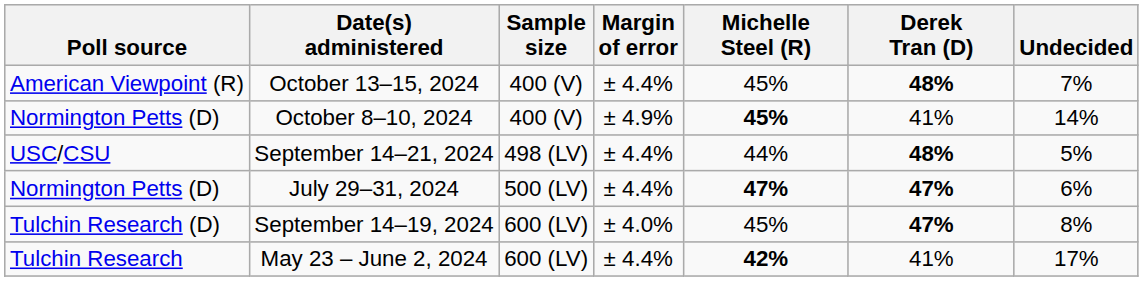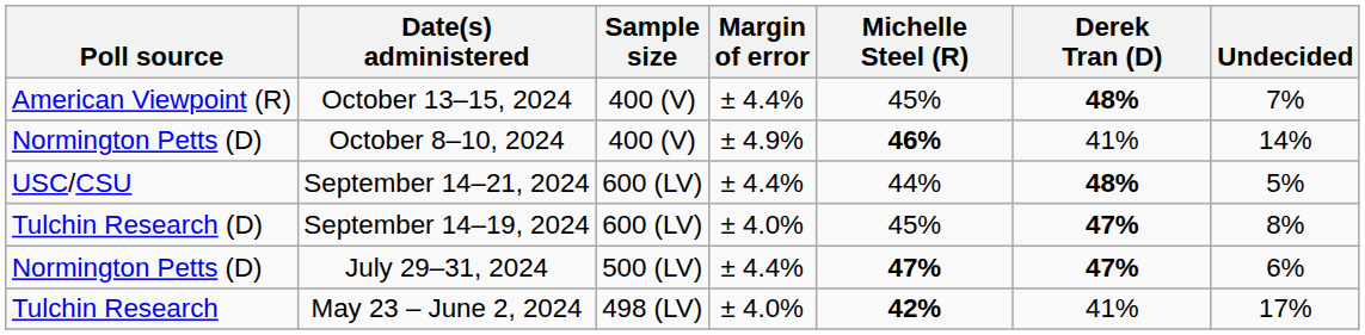 <table class="wikitable" style="font-size:90%;text-align:center;">
 <tr valign=bottom>
 <th>Poll source</th>
 <th>Date(s)<br>administered</th>
 <th>Sample<br>size</th>
 <th>Margin<br>of error</th>
 <th style="width:100px;">Michelle<br>Steel (R)</th>
 <th style="width:100px;">Derek<br>Tran (D)</th>
 <th>Undecided</th>
 </tr>
 <tr>
 <td style="text-align:left;"><a href='#'>American Viewpoint</a> (R)</td>
 <td>October 13–15, 2024</td>
 <td>400 (V)</td>
 <td>± 4.4%</td>
 <td>45%</td>
 <td><strong>48%</strong></td>
 <td>7%</td>
 </tr>
 <tr>
 <td style="text-align:left;"><a href='#'>Normington Petts</a> (D)</td>
 <td>October 8–10, 2024</td>
 <td>400 (V)</td>
 <td>± 4.9%</td>
-<td><strong>45%</strong></td>
+<td><strong>46%</strong></td>
 <td>41%</td>
 <td>14%</td>
 </tr>
 <tr>
 <td style="text-align:left;"><a href='#'>USC</a>/<a href='#'>CSU</a></td>
 <td>September 14–21, 2024</td>
-<td>498 (LV)</td>
+<td>600 (LV)</td>
 <td>± 4.4%</td>
 <td>44%</td>
 <td><strong>48%</strong></td>
 <td>5%</td>
+</tr>
+<tr>
+<td style="text-align:left;"><a href='#'>Tulchin Research</a> (D)</td>
+<td>September 14–19, 2024</td>
+<td>600 (LV)</td>
+<td>± 4.0%</td>
+<td>45%</td>
+<td><strong>47%</strong></td>
+<td>8%</td>
 </tr>
 <tr>
 <td style="text-align:left;"><a href='#'>Normington Petts</a> (D)</td>
 <td>July 29–31, 2024</td>
 <td>500 (LV)</td>
 <td>± 4.4%</td>
 <td><strong>47%</strong></td>
 <td><strong>47%</strong></td>
 <td>6%</td>
 </tr>
 <tr>
-<td style="text-align:left;"><a href='#'>Tulchin Research</a> (D)</td>
-<td>September 14–19, 2024</td>
-<td>600 (LV)</td>
-<td>± 4.0%</td>
-<td>45%</td>
-<td><strong>47%</strong></td>
-<td>8%</td>
-</tr>
-<tr>
 <td style="text-align:left;"><a href='#'>Tulchin Research</a></td>
 <td>May 23 – June 2, 2024</td>
-<td>600 (LV)</td>
-<td>± 4.4%</td>
+<td>498 (LV)</td>
+<td>± 4.0%</td>
 <td><strong>42%</strong></td>
 <td>41%</td>
 <td>17%</td>
 </tr>
 </table>
